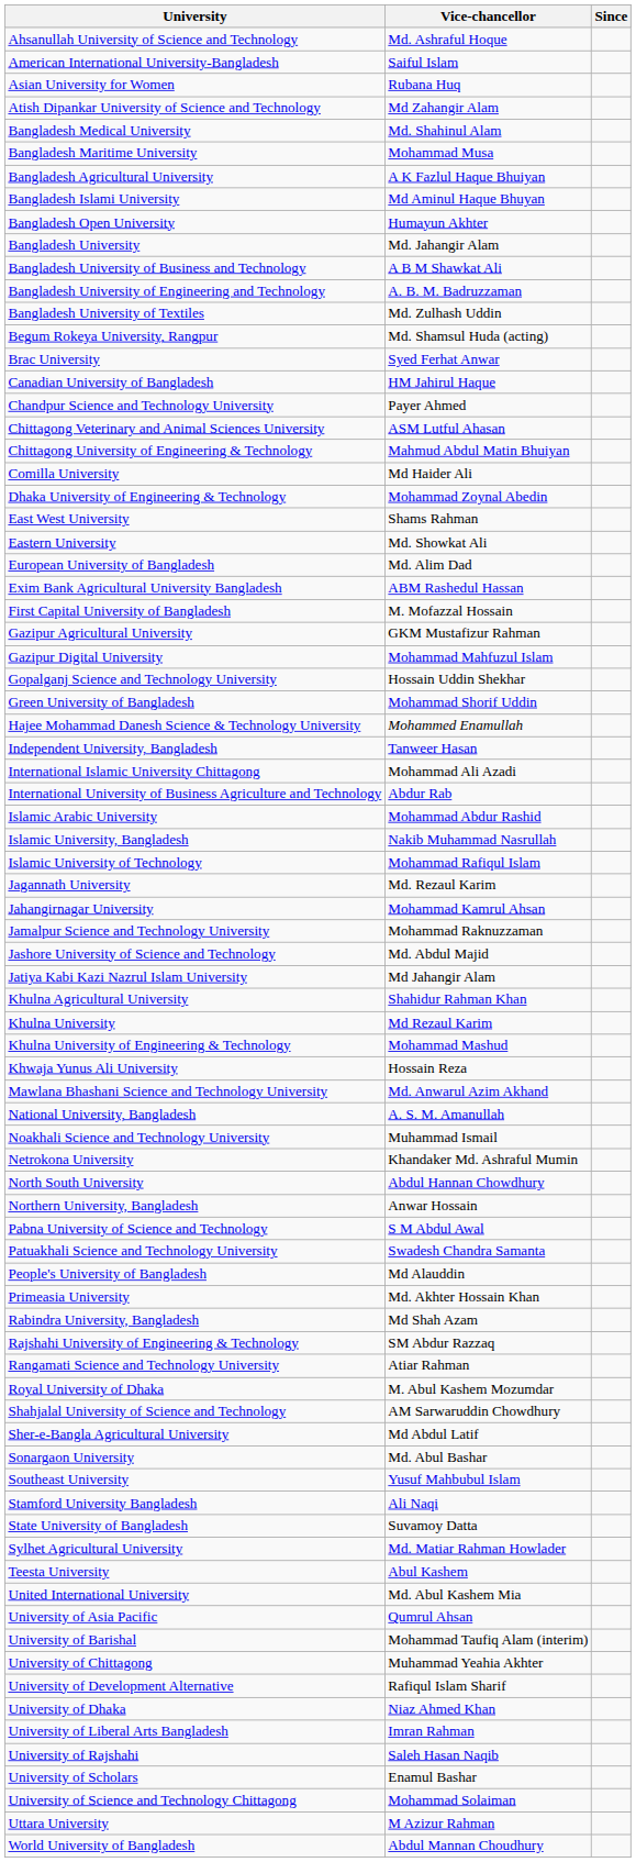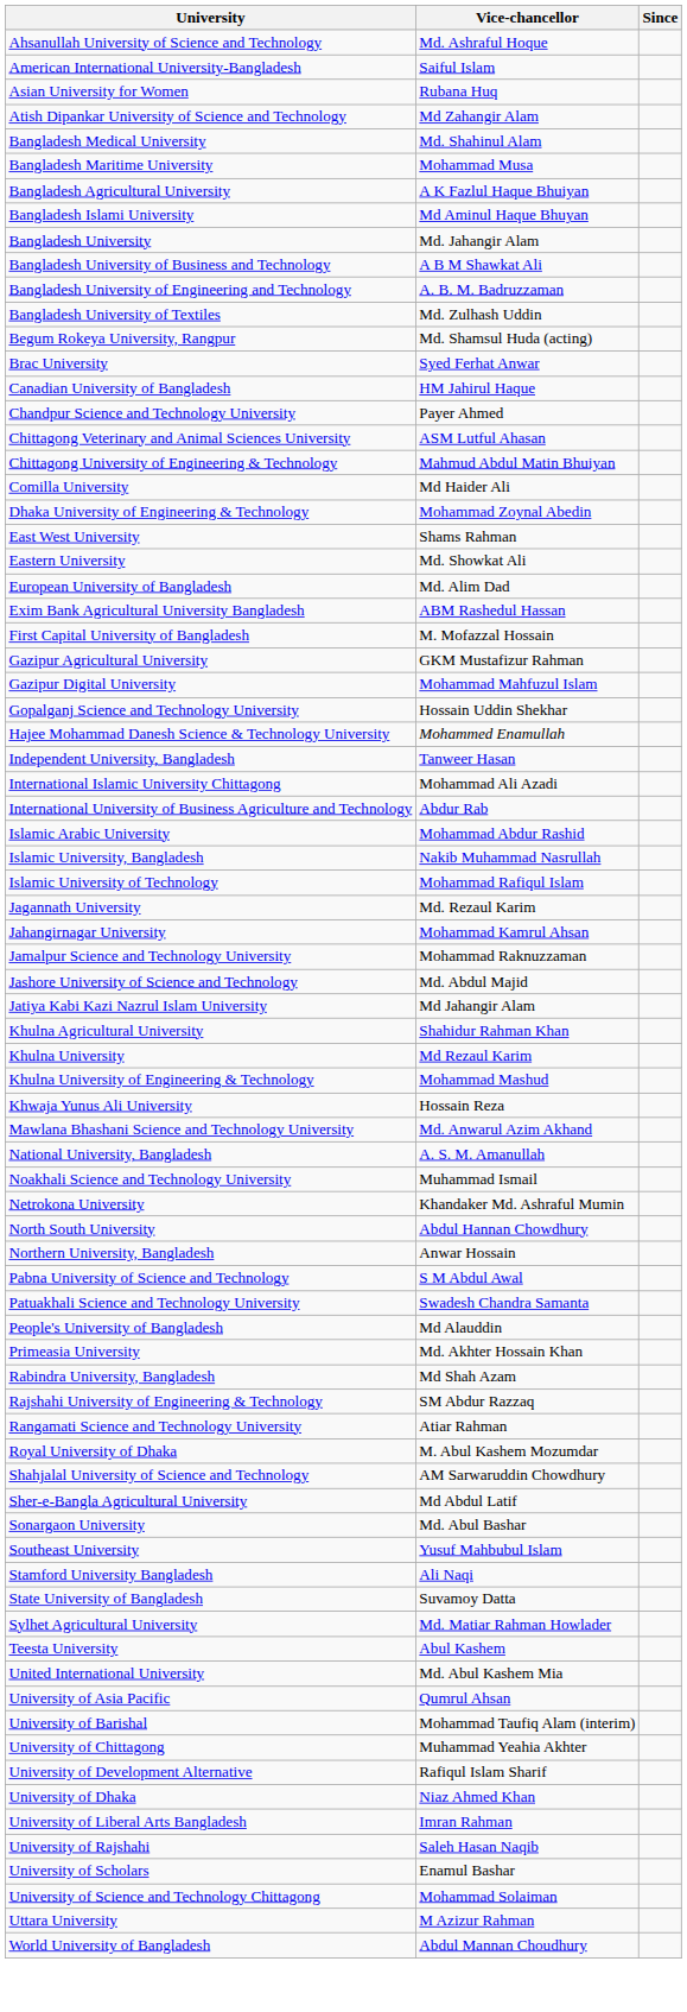 <table class="wikitable sortable">
 <tr style="background: #CCCCCC;">
 <th>University</th>
 <th class="wikitable sortable">Vice-chancellor</th>
 <th class="wikitable sortable">Since</th>
 </tr>
 <tr>
 <td><a href='#'>Ahsanullah University of Science and Technology</a></td>
 <td><a href='#'>Md. Ashraful Hoque</a></td>
 <td></td>
 </tr>
 <tr>
 <td><a href='#'>American International University-Bangladesh</a></td>
 <td><a href='#'>Saiful Islam</a></td>
 <td></td>
 </tr>
 <tr>
 <td><a href='#'>Asian University for Women</a></td>
 <td><a href='#'>Rubana Huq</a></td>
 <td></td>
 </tr>
 <tr>
 <td><a href='#'>Atish Dipankar University of Science and Technology</a></td>
 <td><a href='#'>Md Zahangir Alam</a></td>
 <td></td>
 </tr>
 <tr>
 <td><a href='#'>Bangladesh Medical University</a></td>
 <td><a href='#'>Md. Shahinul Alam</a></td>
 <td></td>
 </tr>
 <tr>
 <td><a href='#'>Bangladesh Maritime University</a></td>
 <td><a href='#'>Mohammad Musa</a></td>
 <td></td>
 </tr>
 <tr>
 <td><a href='#'>Bangladesh Agricultural University</a></td>
 <td><a href='#'>A K Fazlul Haque Bhuiyan</a></td>
 <td></td>
 </tr>
 <tr>
 <td><a href='#'>Bangladesh Islami University</a></td>
 <td><a href='#'>Md Aminul Haque Bhuyan</a></td>
-<td></td>
-</tr>
-<tr>
-<td><a href='#'>Bangladesh Open University</a></td>
-<td><a href='#'>Humayun Akhter</a></td>
 <td></td>
 </tr>
 <tr>
 <td><a href='#'>Bangladesh University</a></td>
 <td>Md. Jahangir Alam</td>
 <td></td>
 </tr>
 <tr>
 <td><a href='#'>Bangladesh University of Business and Technology</a></td>
 <td><a href='#'>A B M Shawkat Ali</a></td>
 <td></td>
 </tr>
 <tr>
 <td><a href='#'>Bangladesh University of Engineering and Technology</a></td>
 <td><a href='#'>A. B. M. Badruzzaman</a></td>
 <td></td>
 </tr>
 <tr>
 <td><a href='#'>Bangladesh University of Textiles</a></td>
 <td>Md. Zulhash Uddin</td>
 <td></td>
 </tr>
 <tr>
 <td><a href='#'>Begum Rokeya University, Rangpur</a></td>
 <td>Md. Shamsul Huda (acting)</td>
 <td></td>
 </tr>
 <tr>
 <td><a href='#'>Brac University</a></td>
 <td><a href='#'>Syed Ferhat Anwar</a></td>
 <td></td>
 </tr>
 <tr>
 <td><a href='#'>Canadian University of Bangladesh</a></td>
 <td><a href='#'>HM Jahirul Haque</a></td>
 <td></td>
 </tr>
 <tr>
 <td><a href='#'>Chandpur Science and Technology University</a></td>
 <td>Payer Ahmed</td>
 <td></td>
 </tr>
 <tr>
 <td><a href='#'>Chittagong Veterinary and Animal Sciences University</a></td>
 <td><a href='#'>ASM Lutful Ahasan</a></td>
 <td></td>
 </tr>
 <tr>
 <td><a href='#'>Chittagong University of Engineering & Technology</a></td>
 <td><a href='#'>Mahmud Abdul Matin Bhuiyan</a></td>
 <td></td>
 </tr>
 <tr>
 <td><a href='#'>Comilla University</a></td>
 <td>Md Haider Ali</td>
 <td></td>
 </tr>
 <tr>
 <td><a href='#'>Dhaka University of Engineering & Technology</a></td>
 <td><a href='#'>Mohammad Zoynal Abedin</a></td>
 <td></td>
 </tr>
 <tr>
 <td><a href='#'>East West University</a></td>
 <td>Shams Rahman</td>
 <td></td>
 </tr>
 <tr>
 <td><a href='#'>Eastern University</a></td>
 <td>Md. Showkat Ali</td>
 <td></td>
 </tr>
 <tr>
 <td><a href='#'>European University of Bangladesh</a></td>
 <td>Md. Alim Dad</td>
 <td></td>
 </tr>
 <tr>
 <td><a href='#'>Exim Bank Agricultural University Bangladesh</a></td>
 <td><a href='#'>ABM Rashedul Hassan</a></td>
 <td></td>
 </tr>
 <tr>
 <td><a href='#'>First Capital University of Bangladesh</a></td>
 <td>M. Mofazzal Hossain</td>
 <td></td>
 </tr>
 <tr>
 <td><a href='#'>Gazipur Agricultural University</a></td>
 <td>GKM Mustafizur Rahman</td>
 <td></td>
 </tr>
 <tr>
 <td><a href='#'>Gazipur Digital University</a></td>
 <td><a href='#'>Mohammad Mahfuzul Islam</a></td>
 <td></td>
 </tr>
 <tr>
 <td><a href='#'>Gopalganj Science and Technology University</a></td>
 <td>Hossain Uddin Shekhar</td>
-<td></td>
-</tr>
-<tr>
-<td><a href='#'>Green University of Bangladesh</a></td>
-<td><a href='#'>Mohammad Shorif Uddin</a></td>
 <td></td>
 </tr>
 <tr>
 <td><a href='#'>Hajee Mohammad Danesh Science & Technology University</a></td>
 <td><em>Mohammed Enamullah</em></td>
 <td></td>
 </tr>
 <tr>
 <td><a href='#'>Independent University, Bangladesh</a></td>
 <td><a href='#'>Tanweer Hasan</a></td>
 <td></td>
 </tr>
 <tr>
 <td><a href='#'>International Islamic University Chittagong</a></td>
 <td>Mohammad Ali Azadi</td>
 <td></td>
 </tr>
 <tr>
 <td><a href='#'>International University of Business Agriculture and Technology</a></td>
 <td><a href='#'>Abdur Rab</a></td>
 <td></td>
 </tr>
 <tr>
 <td><a href='#'>Islamic Arabic University</a></td>
 <td><a href='#'>Mohammad Abdur Rashid</a></td>
 <td></td>
 </tr>
 <tr>
 <td><a href='#'>Islamic University, Bangladesh</a></td>
 <td><a href='#'>Nakib Muhammad Nasrullah</a></td>
 <td></td>
 </tr>
 <tr>
 <td><a href='#'>Islamic University of Technology</a></td>
 <td><a href='#'>Mohammad Rafiqul Islam</a></td>
 <td></td>
 </tr>
 <tr>
 <td><a href='#'>Jagannath University</a></td>
 <td>Md. Rezaul Karim</td>
 <td></td>
 </tr>
 <tr>
 <td><a href='#'>Jahangirnagar University</a></td>
 <td><a href='#'>Mohammad Kamrul Ahsan</a></td>
 <td></td>
 </tr>
 <tr>
 <td><a href='#'>Jamalpur Science and Technology University</a></td>
 <td>Mohammad Raknuzzaman</td>
 <td></td>
 </tr>
 <tr>
 <td><a href='#'>Jashore University of Science and Technology</a></td>
 <td>Md. Abdul Majid</td>
 <td></td>
 </tr>
 <tr>
 <td><a href='#'>Jatiya Kabi Kazi Nazrul Islam University</a></td>
 <td>Md Jahangir Alam</td>
 <td></td>
 </tr>
 <tr>
 <td><a href='#'>Khulna Agricultural University</a></td>
 <td><a href='#'>Shahidur Rahman Khan</a></td>
 <td></td>
 </tr>
 <tr>
 <td><a href='#'>Khulna University</a></td>
 <td><a href='#'>Md Rezaul Karim</a></td>
 <td></td>
 </tr>
 <tr>
 <td><a href='#'>Khulna University of Engineering & Technology</a></td>
 <td><a href='#'>Mohammad Mashud</a></td>
 <td></td>
 </tr>
 <tr>
 <td><a href='#'>Khwaja Yunus Ali University</a></td>
 <td>Hossain Reza</td>
 <td></td>
 </tr>
 <tr>
 <td><a href='#'>Mawlana Bhashani Science and Technology University</a></td>
 <td><a href='#'>Md. Anwarul Azim Akhand</a></td>
 <td></td>
 </tr>
 <tr>
 <td><a href='#'>National University, Bangladesh</a></td>
 <td><a href='#'>A. S. M. Amanullah</a></td>
 <td></td>
 </tr>
 <tr>
 <td><a href='#'>Noakhali Science and Technology University</a></td>
 <td>Muhammad Ismail</td>
 <td></td>
 </tr>
 <tr>
 <td><a href='#'>Netrokona University</a></td>
 <td>Khandaker Md. Ashraful Mumin</td>
 <td></td>
 </tr>
 <tr>
 <td><a href='#'>North South University</a></td>
 <td><a href='#'>Abdul Hannan Chowdhury</a></td>
 <td></td>
 </tr>
 <tr>
 <td><a href='#'>Northern University, Bangladesh</a></td>
 <td>Anwar Hossain</td>
 <td></td>
 </tr>
 <tr>
 <td><a href='#'>Pabna University of Science and Technology</a></td>
 <td><a href='#'>S M Abdul Awal</a></td>
 <td></td>
 </tr>
 <tr>
 <td><a href='#'>Patuakhali Science and Technology University</a></td>
 <td><a href='#'>Swadesh Chandra Samanta</a></td>
 <td></td>
 </tr>
 <tr>
 <td><a href='#'>People's University of Bangladesh</a></td>
 <td>Md Alauddin</td>
 <td></td>
 </tr>
 <tr>
 <td><a href='#'>Primeasia University</a></td>
 <td>Md. Akhter Hossain Khan</td>
 <td></td>
 </tr>
 <tr>
 <td><a href='#'>Rabindra University, Bangladesh</a></td>
 <td>Md Shah Azam</td>
 <td></td>
 </tr>
 <tr>
 <td><a href='#'>Rajshahi University of Engineering & Technology</a></td>
 <td>SM Abdur Razzaq</td>
 <td></td>
 </tr>
 <tr>
 <td><a href='#'>Rangamati Science and Technology University</a></td>
 <td>Atiar Rahman</td>
 <td></td>
 </tr>
 <tr>
 <td><a href='#'>Royal University of Dhaka</a></td>
 <td>M. Abul Kashem Mozumdar</td>
 <td></td>
 </tr>
 <tr>
 <td><a href='#'>Shahjalal University of Science and Technology</a></td>
 <td>AM Sarwaruddin Chowdhury</td>
 <td></td>
 </tr>
 <tr>
 <td><a href='#'>Sher-e-Bangla Agricultural University</a></td>
 <td>Md Abdul Latif</td>
 <td></td>
 </tr>
 <tr>
 <td><a href='#'>Sonargaon University</a></td>
 <td>Md. Abul Bashar</td>
 <td></td>
 </tr>
 <tr>
 <td><a href='#'>Southeast University</a></td>
 <td><a href='#'>Yusuf Mahbubul Islam</a></td>
 <td></td>
 </tr>
 <tr>
 <td><a href='#'>Stamford University Bangladesh</a></td>
 <td><a href='#'>Ali Naqi</a></td>
 <td></td>
 </tr>
 <tr>
 <td><a href='#'>State University of Bangladesh</a></td>
 <td>Suvamoy Datta</td>
 <td></td>
 </tr>
 <tr>
 <td><a href='#'>Sylhet Agricultural University</a></td>
 <td><a href='#'>Md. Matiar Rahman Howlader</a></td>
 <td></td>
 </tr>
 <tr>
 <td><a href='#'>Teesta University</a></td>
 <td><a href='#'>Abul Kashem</a></td>
 <td></td>
 </tr>
 <tr>
 <td><a href='#'>United International University</a></td>
 <td>Md. Abul Kashem Mia</td>
 <td></td>
 </tr>
 <tr>
 <td><a href='#'>University of Asia Pacific</a></td>
 <td><a href='#'>Qumrul Ahsan</a></td>
 <td></td>
 </tr>
 <tr>
 <td><a href='#'>University of Barishal</a></td>
 <td>Mohammad Taufiq Alam (interim)</td>
 <td></td>
 </tr>
 <tr>
 <td><a href='#'>University of Chittagong</a></td>
 <td>Muhammad Yeahia Akhter</td>
 <td></td>
 </tr>
 <tr>
 <td><a href='#'>University of Development Alternative</a></td>
 <td>Rafiqul Islam Sharif</td>
 <td></td>
 </tr>
 <tr>
 <td><a href='#'>University of Dhaka</a></td>
 <td><a href='#'>Niaz Ahmed Khan</a></td>
 <td></td>
 </tr>
 <tr>
 <td><a href='#'>University of Liberal Arts Bangladesh</a></td>
 <td><a href='#'>Imran Rahman</a></td>
 <td></td>
 </tr>
 <tr>
 <td><a href='#'>University of Rajshahi</a></td>
 <td><a href='#'>Saleh Hasan Naqib</a></td>
 <td></td>
 </tr>
 <tr>
 <td><a href='#'>University of  Scholars</a></td>
 <td>Enamul Bashar</td>
 <td></td>
 </tr>
 <tr>
 <td><a href='#'>University of Science and Technology Chittagong</a></td>
 <td><a href='#'>Mohammad Solaiman</a></td>
 <td></td>
 </tr>
 <tr>
 <td><a href='#'>Uttara University</a></td>
 <td><a href='#'>M Azizur Rahman</a></td>
 <td></td>
 </tr>
 <tr>
 <td><a href='#'>World University of Bangladesh</a></td>
 <td><a href='#'>Abdul Mannan Choudhury</a></td>
 <td></td>
 </tr>
 </table>
